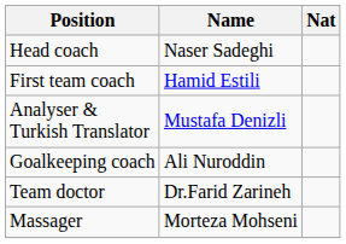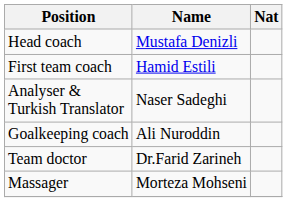 <table class="wikitable">
 <tr>
 <th>Position</th>
 <th>Name</th>
 <th>Nat</th>
 </tr>
 <tr>
 <td>Head coach</td>
-<td>Naser Sadeghi</td>
+<td><a href='#'>Mustafa Denizli</a></td>
 <td></td>
 </tr>
 <tr>
 <td>First team coach</td>
 <td><a href='#'>Hamid Estili</a></td>
 <td></td>
 </tr>
 <tr>
 <td>Analyser & <br>Turkish Translator</td>
-<td><a href='#'>Mustafa Denizli</a></td>
+<td>Naser Sadeghi</td>
 <td><br></td>
 </tr>
 <tr>
 <td>Goalkeeping coach</td>
 <td>Ali Nuroddin</td>
 <td></td>
 </tr>
 <tr>
 <td>Team doctor</td>
 <td>Dr.Farid Zarineh</td>
 <td></td>
 </tr>
 <tr>
 <td>Massager</td>
 <td>Morteza Mohseni</td>
 <td></td>
 </tr>
 <tr>
 </tr>
 </table>
